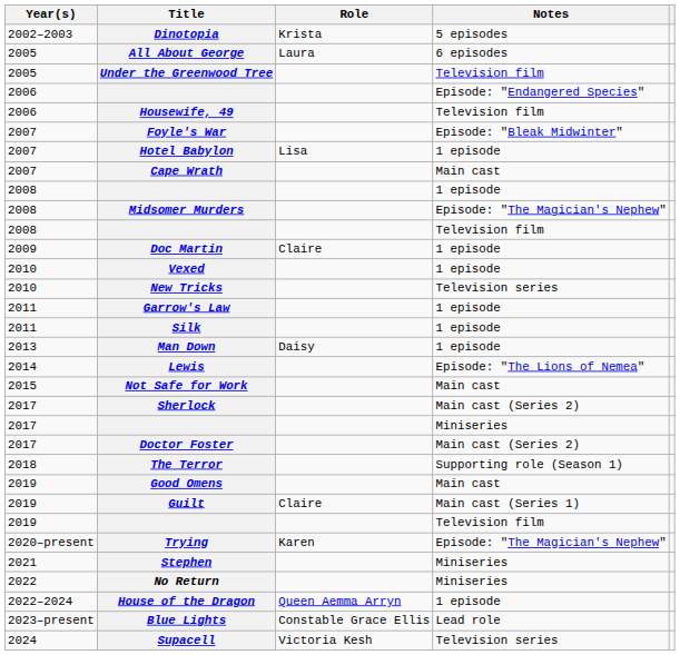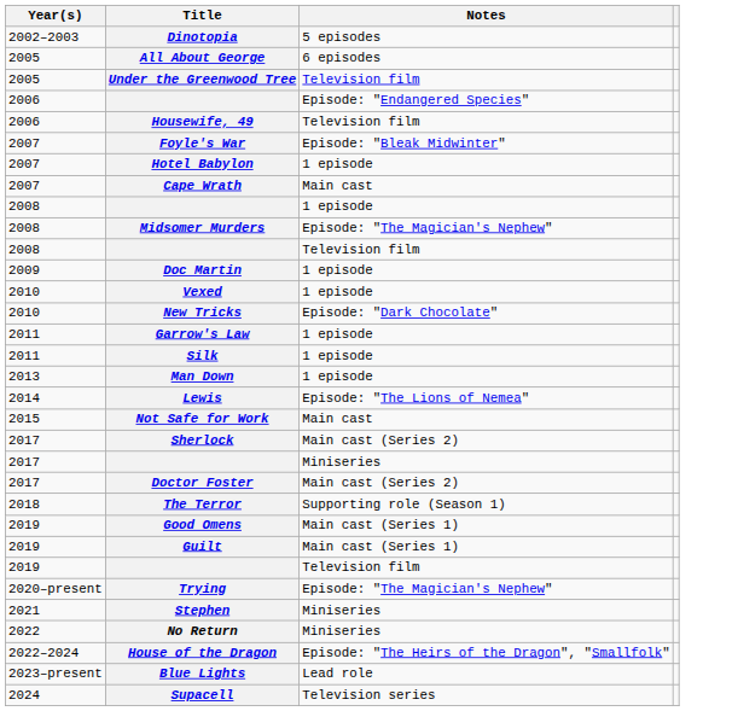 <table class="wikitable plainrowheaders sortable">
 <tr>
 <th scope="col">Year(s)</th>
 <th scope="col">Title</th>
-<th scope="col">Role</th>
 <th scope="col" class="unsortable">Notes</th>
 <th scope="col" class="unsortable"></th>
 </tr>
 <tr>
 <td>2002–2003</td>
 <th scope=row><em><a href='#'>Dinotopia</a></em></th>
-<td>Krista</td>
 <td>5 episodes</td>
 <td style="text-align:center;"></td>
 </tr>
 <tr>
 <td>2005</td>
 <th scope=row><em><a href='#'>All About George</a></em></th>
-<td>Laura</td>
 <td>6 episodes</td>
 <td style="text-align:center;"></td>
 </tr>
 <tr>
 <td>2005</td>
 <th scope=row><em><a href='#'>Under the Greenwood Tree</a></em></th>
-<td></td>
 <td><a href='#'>Television film</a></td>
 <td style="text-align:center;"></td>
 </tr>
 <tr>
 <td>2006</td>
 <th scope=row><em></em></th>
-<td></td>
 <td>Episode: "<a href='#'>Endangered Species</a>"</td>
 <td style="text-align:center;"></td>
 </tr>
 <tr>
 <td>2006</td>
 <th scope=row><em><a href='#'>Housewife, 49</a></em></th>
-<td></td>
 <td>Television film</td>
 <td style="text-align:center;"></td>
 </tr>
 <tr>
 <td>2007</td>
 <th scope=row><em><a href='#'>Foyle's War</a></em></th>
-<td></td>
 <td>Episode: "<a href='#'>Bleak Midwinter</a>"</td>
 <td style="text-align:center;"></td>
 </tr>
 <tr>
 <td>2007</td>
 <th scope=row><em><a href='#'>Hotel Babylon</a></em></th>
-<td>Lisa</td>
 <td>1 episode</td>
 <td style="text-align:center;"></td>
 </tr>
 <tr>
 <td>2007</td>
 <th scope=row><em><a href='#'>Cape Wrath</a></em></th>
-<td></td>
 <td>Main cast</td>
 <td style="text-align:center;"></td>
 </tr>
 <tr>
 <td>2008</td>
 <th scope=row><em></em></th>
-<td></td>
 <td>1 episode</td>
 <td style="text-align:center;"></td>
 </tr>
 <tr>
 <td>2008</td>
 <th scope=row><em><a href='#'>Midsomer Murders</a></em></th>
-<td></td>
 <td>Episode: "<a href='#'>The Magician's Nephew</a>"</td>
 <td style="text-align:center;"></td>
 </tr>
 <tr>
 <td>2008</td>
 <th scope=row><em></em></th>
-<td></td>
 <td>Television film</td>
 <td style="text-align:center;"></td>
 </tr>
 <tr>
 <td>2009</td>
 <th scope=row><em><a href='#'>Doc Martin</a></em></th>
-<td>Claire</td>
 <td>1 episode</td>
 <td style="text-align:center;"></td>
 </tr>
 <tr>
 <td>2010</td>
 <th scope=row><em><a href='#'>Vexed</a></em></th>
-<td></td>
 <td>1 episode</td>
 <td style="text-align:center;"></td>
 </tr>
 <tr>
 <td>2010</td>
 <th scope=row><em><a href='#'>New Tricks</a></em></th>
-<td></td>
-<td>Television series</td>
+<td>Episode: "<a href='#'>Dark Chocolate</a>"</td>
 <td style="text-align:center;"></td>
 </tr>
 <tr>
 <td>2011</td>
 <th scope=row><em><a href='#'>Garrow's Law</a></em></th>
-<td></td>
 <td>1 episode</td>
 <td style="text-align:center;"></td>
 </tr>
 <tr>
 <td>2011</td>
 <th scope=row><em><a href='#'>Silk</a></em></th>
-<td></td>
 <td>1 episode</td>
 <td style="text-align:center;"></td>
 </tr>
 <tr>
 <td>2013</td>
 <th scope=row><em><a href='#'>Man Down</a></em></th>
-<td>Daisy</td>
 <td>1 episode</td>
 <td style="text-align:center;"></td>
 </tr>
 <tr>
 <td>2014</td>
 <th scope=row><em><a href='#'>Lewis</a></em></th>
-<td></td>
 <td>Episode: "<a href='#'>The Lions of Nemea</a>"</td>
 <td style="text-align:center;"></td>
 </tr>
 <tr>
 <td>2015</td>
 <th scope=row><em><a href='#'>Not Safe for Work</a></em></th>
-<td></td>
 <td>Main cast</td>
 <td style="text-align:center;"></td>
 </tr>
 <tr>
 <td>2017</td>
 <th scope=row><em><a href='#'>Sherlock</a></em></th>
-<td></td>
 <td>Main cast (Series 2)</td>
 <td style="text-align:center;"></td>
 </tr>
 <tr>
 <td>2017</td>
 <th scope=row><em></em></th>
-<td></td>
 <td>Miniseries</td>
 <td style="text-align:center;"></td>
 </tr>
 <tr>
 <td>2017</td>
 <th scope=row><em><a href='#'>Doctor Foster</a></em></th>
-<td></td>
 <td>Main cast (Series 2)</td>
 <td style="text-align:center;"></td>
 </tr>
 <tr>
 <td>2018</td>
 <th scope="row"><em><a href='#'>The Terror</a></em></th>
-<td></td>
 <td>Supporting role (Season 1)</td>
 <td></td>
 </tr>
 <tr>
 <td>2019</td>
 <th scope="row"><em><a href='#'>Good Omens</a></em></th>
-<td></td>
-<td>Main cast</td>
+<td>Main cast (Series 1)</td>
 <td style="text-align:center;"></td>
 </tr>
 <tr>
 <td>2019</td>
 <th scope="row"><em><a href='#'>Guilt</a></em></th>
-<td>Claire</td>
 <td>Main cast (Series 1)</td>
 <td style="text-align:center;"></td>
 </tr>
 <tr>
 <td>2019</td>
 <th scope=row><em></em></th>
-<td></td>
 <td>Television film</td>
 <td style="text-align:center;"></td>
 </tr>
 <tr>
 <td>2020–present</td>
 <th scope="row"><em><a href='#'>Trying</a></em></th>
-<td>Karen</td>
 <td>Episode: "<a href='#'>The Magician's Nephew</a>"</td>
 <td style="text-align:center;"></td>
 </tr>
 <tr>
 <td>2021</td>
 <th scope="row"><em><a href='#'>Stephen</a></em></th>
-<td></td>
 <td>Miniseries</td>
 <td style="text-align:center;"></td>
 </tr>
 <tr>
 <td>2022</td>
 <th scope="row"><em>No Return</em></th>
-<td></td>
 <td>Miniseries</td>
 <td style="text-align:center;"></td>
 </tr>
 <tr>
 <td>2022–2024</td>
 <th scope="row"><em><a href='#'>House of the Dragon</a></em></th>
-<td><a href='#'>Queen Aemma Arryn</a></td>
-<td>1 episode</td>
+<td>Episode: "<a href='#'>The Heirs of the Dragon</a>",  "<a href='#'>Smallfolk</a>"</td>
 <td style="text-align:center;"></td>
 </tr>
 <tr>
 <td>2023–present</td>
 <th scope=row><em><a href='#'>Blue Lights</a></em></th>
-<td>Constable Grace Ellis</td>
 <td>Lead role</td>
 <td style="text-align:center;"></td>
 </tr>
 <tr>
 <td>2024</td>
 <th scope=row><em><a href='#'>Supacell</a></em></th>
-<td>Victoria Kesh</td>
 <td>Television series</td>
 <td style="text-align:center;"></td>
 </tr>
 </table>
